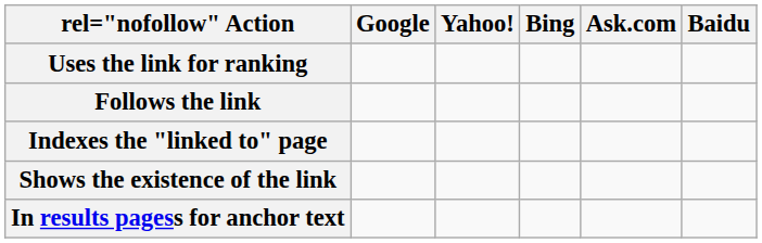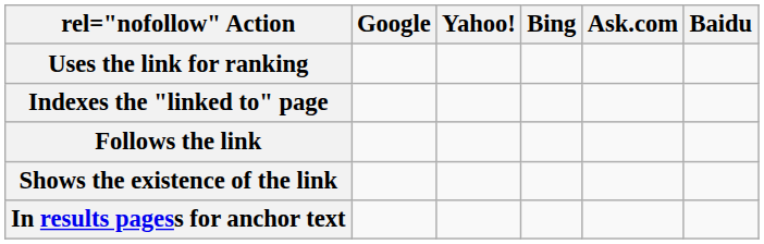 <table class="wikitable">
 <tr>
 <th>rel="nofollow" Action</th>
 <th>Google</th>
 <th>Yahoo!</th>
 <th>Bing</th>
 <th>Ask.com</th>
 <th>Baidu</th>
 </tr>
 <tr>
 <th>Uses the link for ranking</th>
 <td></td>
 <td></td>
 <td></td>
 <td></td>
 <td></td>
 </tr>
 <tr>
-<th>Follows the link</th>
+<th>Indexes the "linked to" page</th>
 <td></td>
 <td></td>
 <td></td>
 <td></td>
 <td></td>
 </tr>
 <tr>
-<th>Indexes the "linked to" page</th>
+<th>Follows the link</th>
 <td></td>
 <td></td>
 <td></td>
 <td></td>
 <td></td>
 </tr>
 <tr>
 <th>Shows the existence of the link</th>
 <td></td>
 <td></td>
 <td></td>
 <td></td>
 <td></td>
 </tr>
 <tr>
 <th>In <a href='#'>results pages</a>s for anchor text</th>
 <td></td>
 <td></td>
 <td></td>
 <td></td>
 <td></td>
 </tr>
 </table>
